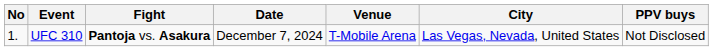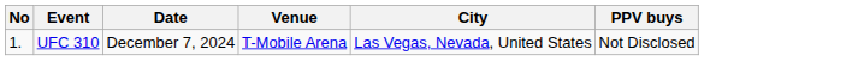 <table class="wikitable">
 <tr>
 <th>No</th>
 <th>Event</th>
-<th>Fight</th>
 <th>Date</th>
 <th>Venue</th>
 <th>City</th>
 <th>PPV buys</th>
 </tr>
 <tr>
 <td>1.</td>
 <td><a href='#'>UFC 310</a></td>
-<td><strong>Pantoja</strong> vs. <strong>Asakura</strong></td>
 <td>December 7, 2024</td>
 <td><a href='#'>T-Mobile Arena</a></td>
 <td><a href='#'>Las Vegas, Nevada</a>, United States</td>
 <td>Not Disclosed</td>
 </tr>
 </table>
